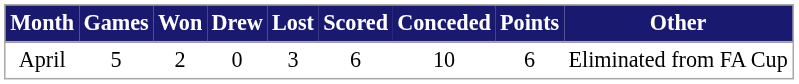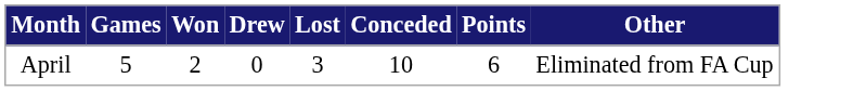 <table cellspacing="0" cellpadding="3" style="border:1px solid #aaa; font-size:90%;">
 <tr style="background:#191970; color:white;">
 <th style="border-bottom:1px solid #aaa; text-align:center;">Month</th>
 <th style="border-bottom:1px solid #aaa; text-align:center;">Games</th>
 <th style="border-bottom:1px solid #aaa; text-align:center;">Won</th>
 <th style="border-bottom:1px solid #aaa; text-align:center;">Drew</th>
 <th style="border-bottom:1px solid #aaa; text-align:center;">Lost</th>
-<th style="border-bottom:1px solid #aaa; text-align:center;">Scored</th>
 <th style="border-bottom:1px solid #aaa; text-align:center;">Conceded</th>
 <th style="border-bottom:1px solid #aaa; text-align:center;">Points</th>
 <th style="border-bottom:1px solid #aaa; text-align:center;">Other</th>
 </tr>
 <tr style="text-align:center;">
 <td>April</td>
 <td style="text-align:center;">5</td>
 <td style="text-align:center;">2</td>
 <td style="text-align:center;">0</td>
 <td style="text-align:center;">3</td>
-<td style="text-align:center;">6</td>
 <td style="text-align:center;">10</td>
 <td style="text-align:center;">6</td>
 <td style="text-align:center;">Eliminated from FA Cup</td>
 </tr>
 </table>
